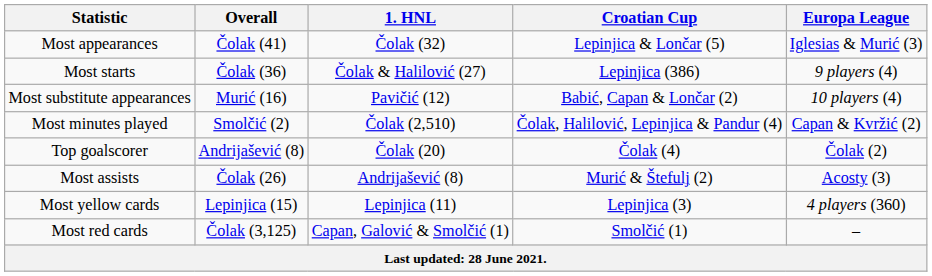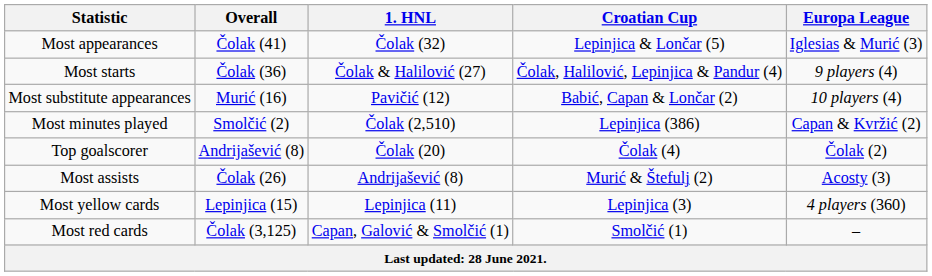 <table class="wikitable" Style="text-align: center;font-size:85%">
 <tr>
 <th>Statistic</th>
 <th>Overall</th>
 <th><a href='#'>1. HNL</a></th>
 <th><a href='#'>Croatian Cup</a></th>
 <th><a href='#'>Europa League</a></th>
 </tr>
 <tr>
 <td>Most appearances</td>
 <td><a href='#'>Čolak</a> (41)</td>
 <td><a href='#'>Čolak</a> (32)</td>
 <td><a href='#'>Lepinjica</a> & <a href='#'>Lončar</a> (5)</td>
 <td><a href='#'>Iglesias</a> & <a href='#'>Murić</a> (3)</td>
 </tr>
 <tr>
 <td>Most starts</td>
 <td><a href='#'>Čolak</a> (36)</td>
 <td><a href='#'>Čolak</a> & <a href='#'>Halilović</a> (27)</td>
-<td><a href='#'>Lepinjica</a> (386)</td>
+<td><a href='#'>Čolak</a>, <a href='#'>Halilović</a>, <a href='#'>Lepinjica</a> & <a href='#'>Pandur</a> (4)</td>
 <td><em>9 players</em> (4)</td>
 </tr>
 <tr>
 <td>Most substitute appearances</td>
 <td><a href='#'>Murić</a> (16)</td>
 <td><a href='#'>Pavičić</a> (12)</td>
 <td><a href='#'>Babić</a>, <a href='#'>Capan</a> & <a href='#'>Lončar</a> (2)</td>
 <td><em>10 players</em> (4)</td>
 </tr>
 <tr>
 <td>Most minutes played</td>
 <td><a href='#'>Smolčić</a> (2)</td>
 <td><a href='#'>Čolak</a> (2,510)</td>
-<td><a href='#'>Čolak</a>, <a href='#'>Halilović</a>, <a href='#'>Lepinjica</a> & <a href='#'>Pandur</a> (4)</td>
+<td><a href='#'>Lepinjica</a> (386)</td>
 <td><a href='#'>Capan</a> & <a href='#'>Kvržić</a> (2)</td>
 </tr>
 <tr>
 <td>Top goalscorer</td>
 <td><a href='#'>Andrijašević</a> (8)</td>
 <td><a href='#'>Čolak</a> (20)</td>
 <td><a href='#'>Čolak</a> (4)</td>
 <td><a href='#'>Čolak</a> (2)</td>
 </tr>
 <tr>
 <td>Most assists</td>
 <td><a href='#'>Čolak</a> (26)</td>
 <td><a href='#'>Andrijašević</a> (8)</td>
 <td><a href='#'>Murić</a> & <a href='#'>Štefulj</a> (2)</td>
 <td><a href='#'>Acosty</a> (3)</td>
 </tr>
 <tr>
 <td>Most yellow cards</td>
 <td><a href='#'>Lepinjica</a> (15)</td>
 <td><a href='#'>Lepinjica</a> (11)</td>
 <td><a href='#'>Lepinjica</a> (3)</td>
 <td><em>4 players</em> (360)</td>
 </tr>
 <tr>
 <td>Most red cards</td>
 <td><a href='#'>Čolak</a> (3,125)</td>
 <td><a href='#'>Capan</a>, <a href='#'>Galović</a> & <a href='#'>Smolčić</a> (1)</td>
 <td><a href='#'>Smolčić</a> (1)</td>
 <td>–</td>
 </tr>
 <tr>
 <th colspan="30"><small>Last updated: 28 June 2021.</small></th>
 </tr>
 </table>
